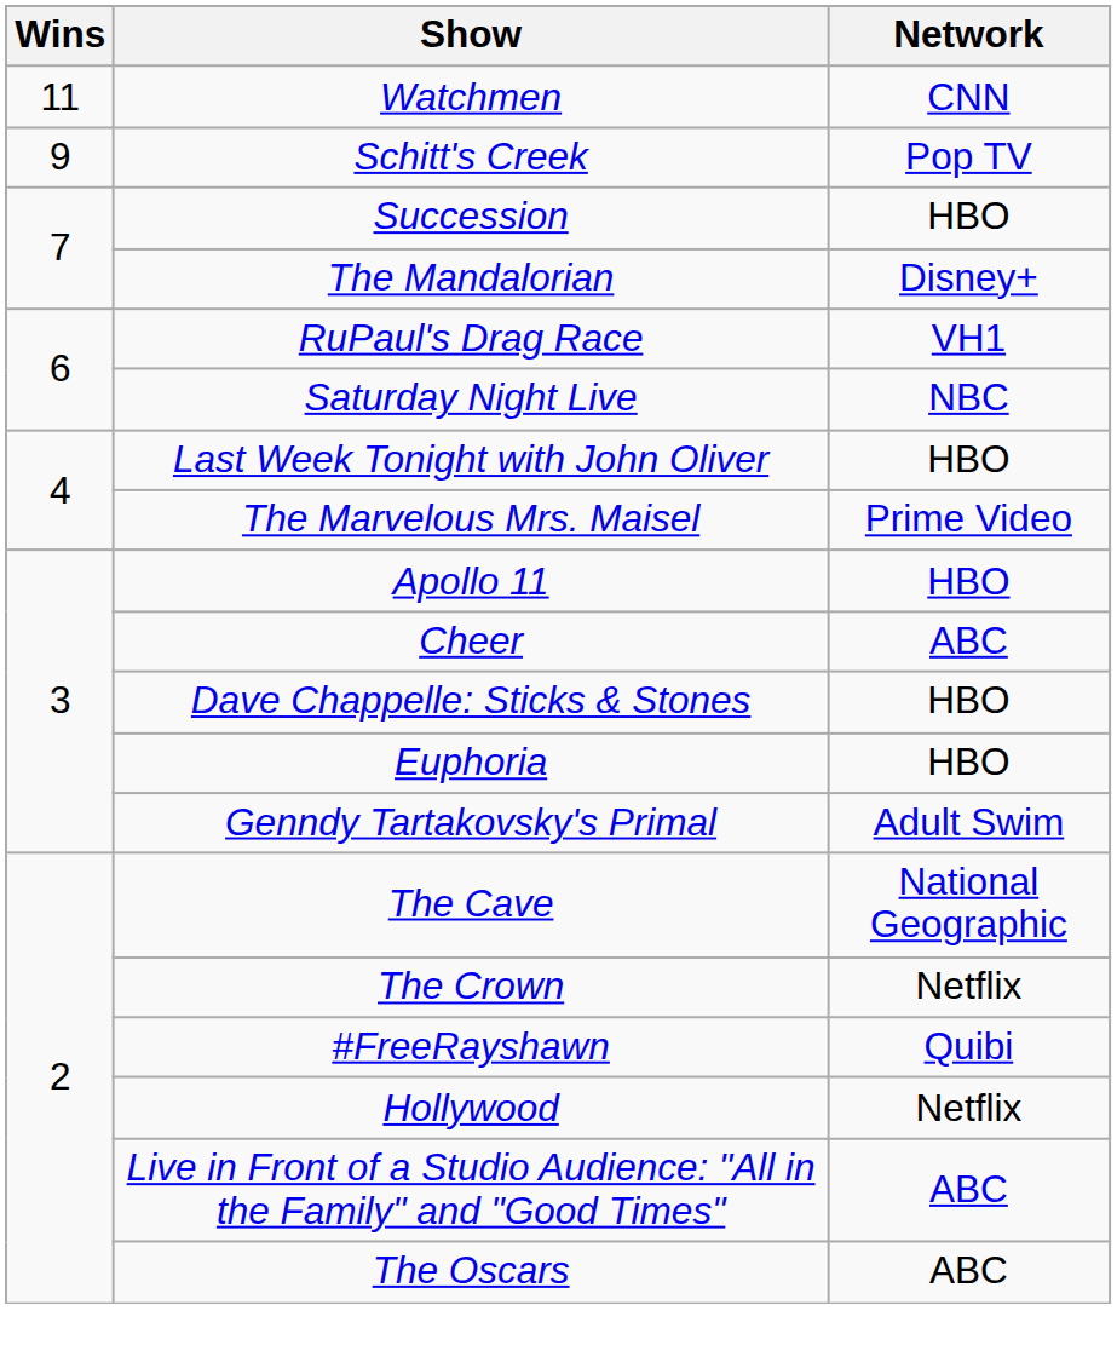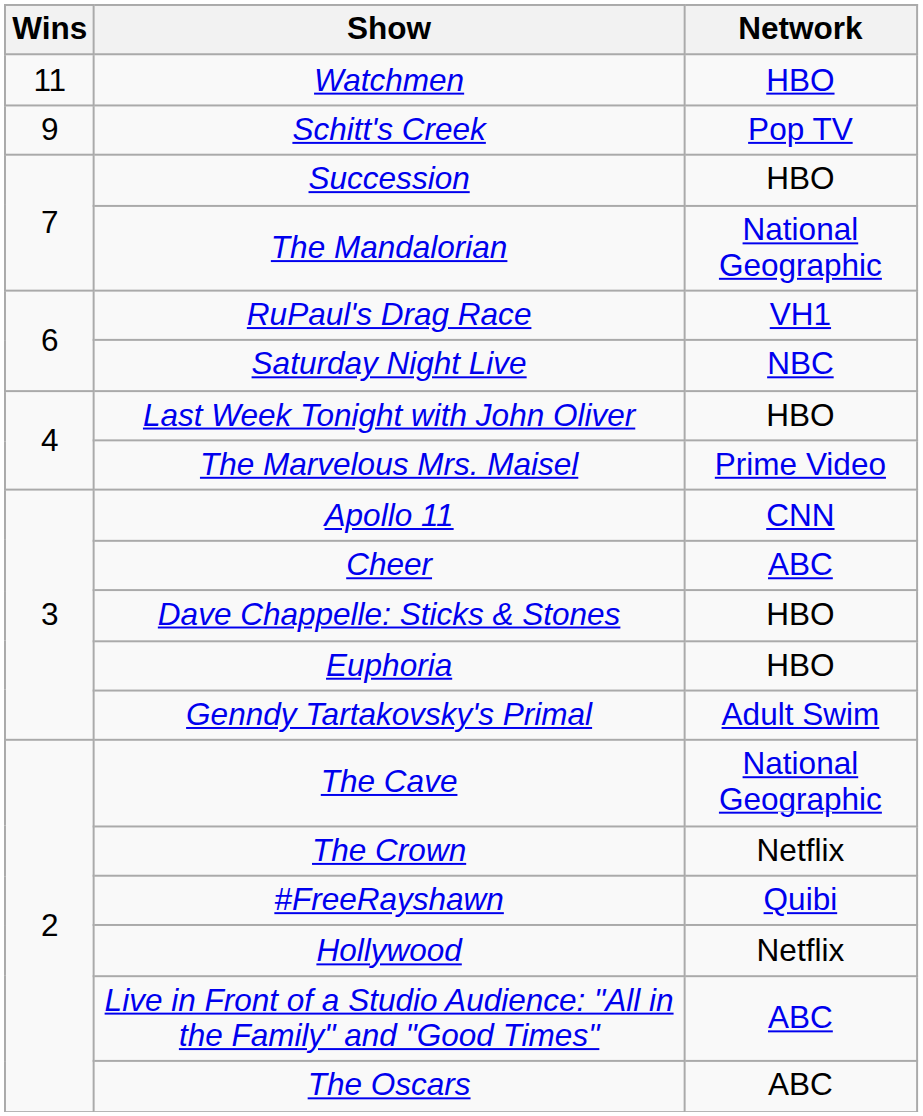 <table class="wikitable sortable" style="text-align: center; max-width:29em">
 <tr>
 <th scope="col">Wins</th>
 <th scope="col">Show</th>
 <th scope="col">Network</th>
 </tr>
 <tr>
 <td scope="row">11</td>
 <td><em><a href='#'>Watchmen</a></em></td>
-<td><a href='#'>CNN</a></td>
+<td><a href='#'>HBO</a></td>
 </tr>
 <tr>
 <td scope="row">9</td>
 <td><em><a href='#'>Schitt's Creek</a></em></td>
 <td><a href='#'>Pop TV</a></td>
 </tr>
 <tr>
 <td scope="row" rowspan="2">7</td>
 <td><em><a href='#'>Succession</a></em></td>
 <td>HBO</td>
 </tr>
 <tr>
 <td data-sort-value="Mandalorian"><em><a href='#'>The Mandalorian</a></em></td>
-<td><a href='#'>Disney+</a></td>
+<td><a href='#'>National Geographic</a></td>
 </tr>
 <tr>
 <td scope="row" rowspan="2">6</td>
 <td><em><a href='#'>RuPaul's Drag Race</a></em></td>
 <td><a href='#'>VH1</a></td>
 </tr>
 <tr>
 <td><em><a href='#'>Saturday Night Live</a></em></td>
 <td><a href='#'>NBC</a></td>
 </tr>
 <tr>
 <td scope="row" rowspan="2">4</td>
 <td><em><a href='#'>Last Week Tonight with John Oliver</a></em></td>
 <td>HBO</td>
 </tr>
 <tr>
 <td data-sort-value="Marvelous Mrs. Maisel"><em><a href='#'>The Marvelous Mrs. Maisel</a></em></td>
 <td><a href='#'>Prime Video</a></td>
 </tr>
 <tr>
 <td scope="row" rowspan="5">3</td>
 <td><em><a href='#'>Apollo 11</a></em></td>
-<td><a href='#'>HBO</a></td>
+<td><a href='#'>CNN</a></td>
 </tr>
 <tr>
 <td><em><a href='#'>Cheer</a></em></td>
 <td><a href='#'>ABC</a></td>
 </tr>
 <tr>
 <td><em><a href='#'>Dave Chappelle: Sticks & Stones</a></em></td>
 <td>HBO</td>
 </tr>
 <tr>
 <td><em><a href='#'>Euphoria</a></em></td>
 <td>HBO</td>
 </tr>
 <tr>
 <td><em><a href='#'>Genndy Tartakovsky's Primal</a></em></td>
 <td><a href='#'>Adult Swim</a></td>
 </tr>
 <tr>
 <td scope="row" rowspan="6">2</td>
 <td data-sort-value="Cave"><em><a href='#'>The Cave</a></em></td>
 <td><a href='#'>National Geographic</a></td>
 </tr>
 <tr>
 <td data-sort-value="Crown"><em><a href='#'>The Crown</a></em></td>
 <td>Netflix</td>
 </tr>
 <tr>
 <td data-sort-value="FreeRayshawn"><em><a href='#'>#FreeRayshawn</a></em></td>
 <td><a href='#'>Quibi</a></td>
 </tr>
 <tr>
 <td><em><a href='#'>Hollywood</a></em></td>
 <td>Netflix</td>
 </tr>
 <tr>
 <td><em><a href='#'>Live in Front of a Studio Audience: "All in the Family" and "Good Times"</a></em></td>
 <td><a href='#'>ABC</a></td>
 </tr>
 <tr>
 <td data-sort-value="Oscars"><em><a href='#'>The Oscars</a></em></td>
 <td>ABC</td>
 </tr>
 </table>
